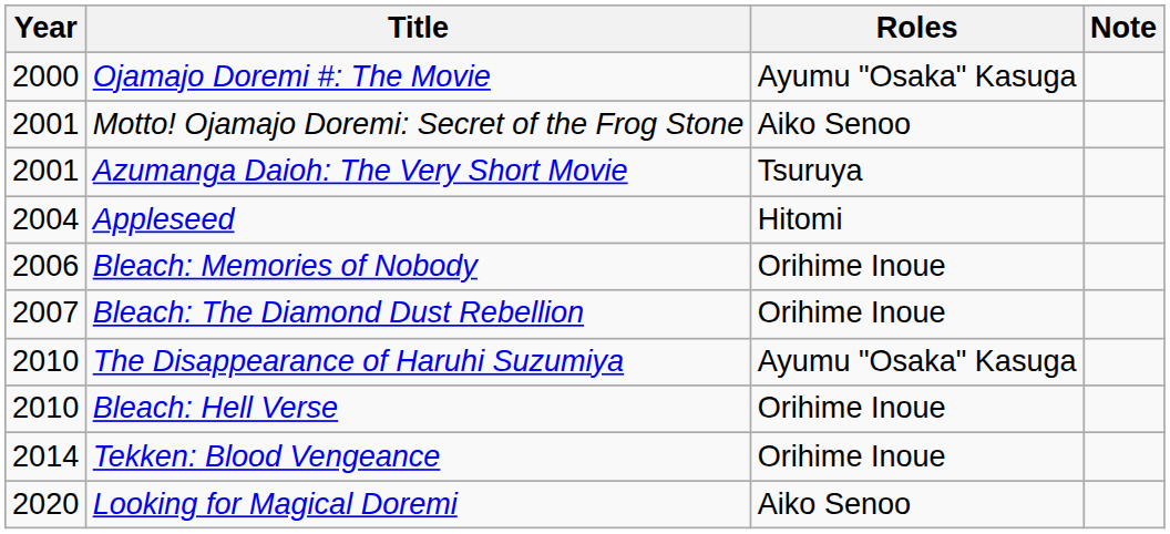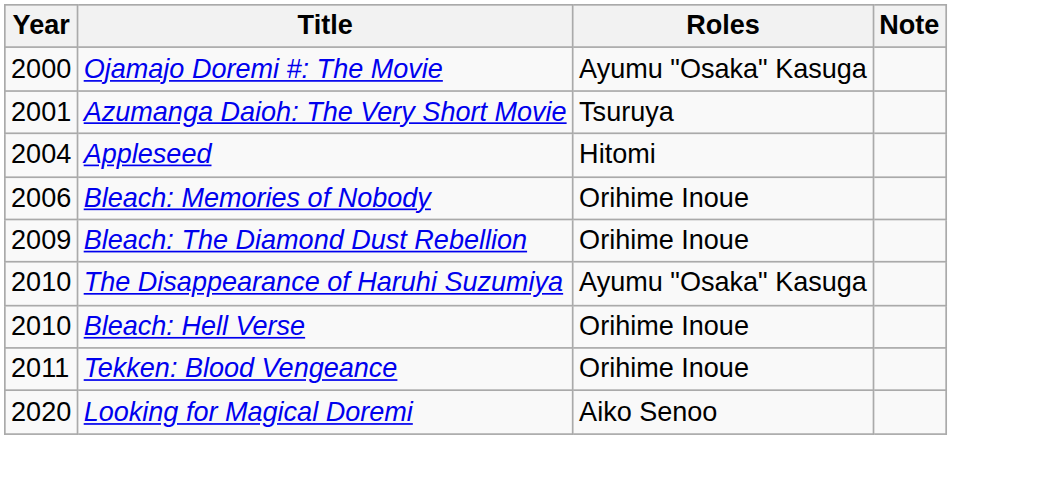 <table class="wikitable sortable">
 <tr>
 <th>Year</th>
 <th>Title</th>
 <th>Roles</th>
 <th>Note</th>
 </tr>
 <tr>
 <td>2000</td>
 <td><em><a href='#'>Ojamajo Doremi #: The Movie</a></em></td>
 <td>Ayumu "Osaka" Kasuga</td>
-<td></td>
-</tr>
-<tr>
-<td>2001</td>
-<td><em>Motto! Ojamajo Doremi: Secret of the Frog Stone</em></td>
-<td>Aiko Senoo</td>
 <td></td>
 </tr>
 <tr>
 <td>2001</td>
 <td><em><a href='#'>Azumanga Daioh: The Very Short Movie</a></em></td>
 <td>Tsuruya</td>
 <td></td>
 </tr>
 <tr>
 <td>2004</td>
 <td><em><a href='#'>Appleseed</a></em></td>
 <td>Hitomi</td>
 <td></td>
 </tr>
 <tr>
 <td>2006</td>
 <td><em><a href='#'>Bleach: Memories of Nobody</a></em></td>
 <td>Orihime Inoue</td>
 <td></td>
 </tr>
 <tr>
-<td>2007</td>
+<td>2009</td>
 <td><em><a href='#'>Bleach: The Diamond Dust Rebellion</a></em></td>
 <td>Orihime Inoue</td>
 <td></td>
 </tr>
 <tr>
 <td>2010</td>
 <td><em><a href='#'>The Disappearance of Haruhi Suzumiya</a></em></td>
 <td>Ayumu "Osaka" Kasuga</td>
 <td></td>
 </tr>
 <tr>
 <td>2010</td>
 <td><em><a href='#'>Bleach: Hell Verse</a></em></td>
 <td>Orihime Inoue</td>
 <td></td>
 </tr>
 <tr>
-<td>2014</td>
+<td>2011</td>
 <td><em><a href='#'>Tekken: Blood Vengeance</a></em></td>
 <td>Orihime Inoue</td>
 <td></td>
 </tr>
 <tr>
 <td>2020</td>
 <td><em><a href='#'>Looking for Magical Doremi</a></em></td>
 <td>Aiko Senoo</td>
 <td></td>
 </tr>
 </table>
